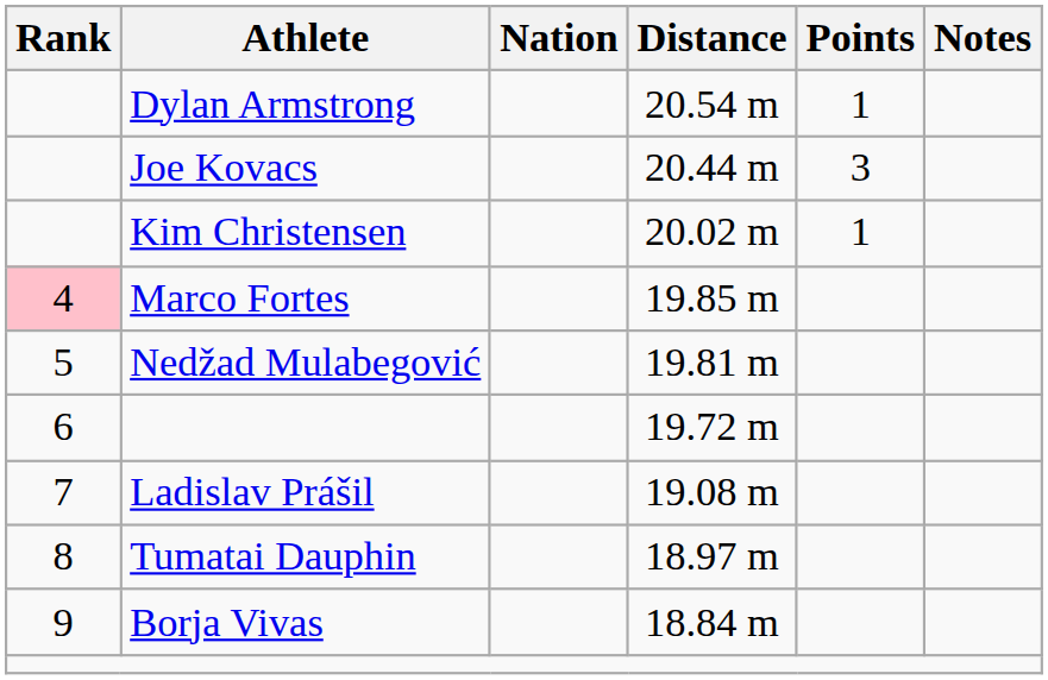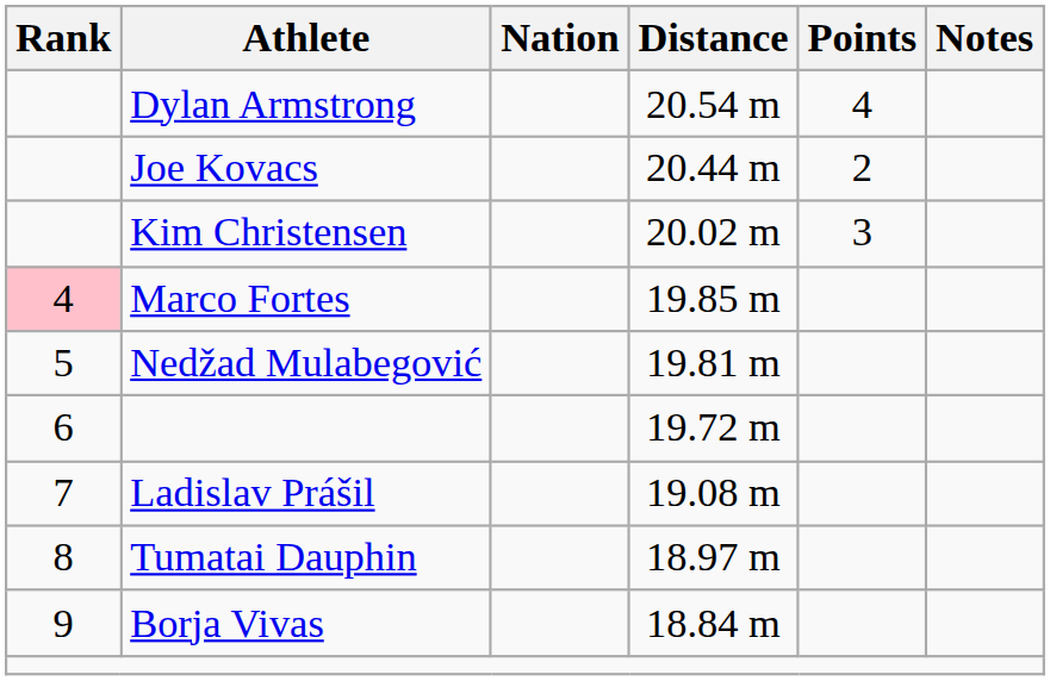 <table class="wikitable mw-datatable sortable" style="text-align:center;">
 <tr>
 <th>Rank</th>
 <th>Athlete</th>
 <th>Nation</th>
 <th>Distance</th>
 <th>Points</th>
 <th>Notes</th>
 </tr>
 <tr>
 <td></td>
 <td align=left><a href='#'>Dylan Armstrong</a></td>
 <td align=left></td>
 <td>20.54 m</td>
-<td>1</td>
+<td>4</td>
 <td></td>
 </tr>
 <tr>
 <td></td>
 <td align=left><a href='#'>Joe Kovacs</a></td>
 <td align=left></td>
 <td>20.44 m</td>
-<td>3</td>
+<td>2</td>
 <td></td>
 </tr>
 <tr>
 <td></td>
 <td align=left><a href='#'>Kim Christensen</a></td>
 <td align=left></td>
 <td>20.02 m</td>
-<td>1</td>
+<td>3</td>
 <td></td>
 </tr>
 <tr>
 <td style="background: pink;">4</td>
 <td align=left><a href='#'>Marco Fortes</a></td>
 <td align=left></td>
 <td>19.85 m</td>
 <td></td>
 <td></td>
 </tr>
 <tr>
 <td>5</td>
 <td align=left><a href='#'>Nedžad Mulabegović</a></td>
 <td align=left></td>
 <td>19.81 m</td>
 <td></td>
 <td></td>
 </tr>
 <tr>
 <td>6</td>
 <td align=left></td>
 <td align=left></td>
 <td>19.72 m</td>
 <td></td>
 <td></td>
 </tr>
 <tr>
 <td>7</td>
 <td align=left><a href='#'>Ladislav Prášil</a></td>
 <td align=left></td>
 <td>19.08 m</td>
 <td></td>
 <td></td>
 </tr>
 <tr>
 <td>8</td>
 <td align=left><a href='#'>Tumatai Dauphin</a></td>
 <td align=left></td>
 <td>18.97 m</td>
 <td></td>
 <td></td>
 </tr>
 <tr>
 <td>9</td>
 <td align=left><a href='#'>Borja Vivas</a></td>
 <td align=left></td>
 <td>18.84 m</td>
 <td></td>
 <td></td>
 </tr>
 <tr class="sortbottom">
 <td colspan=6></td>
 </tr>
 </table>
